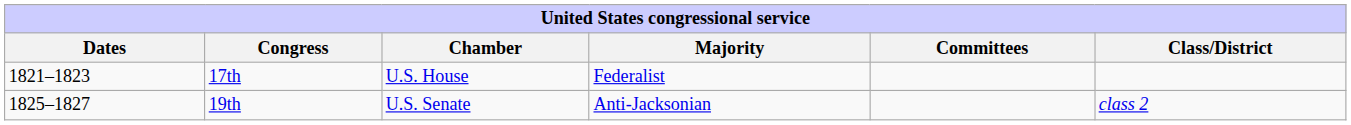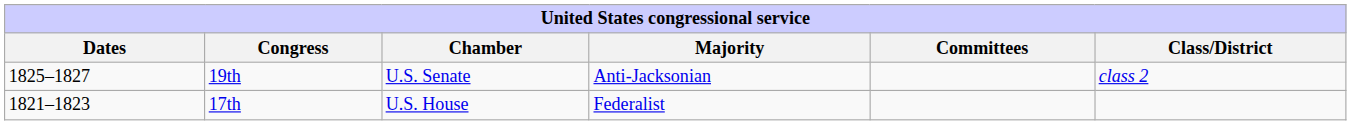 <table class=wikitable style="width: 94%" style="text-align: center;" align="center">
 <tr bgcolor=#cccccc>
 <th colspan=6 style="background: #ccccff;">United States congressional service</th>
 </tr>
 <tr>
 <th>Dates</th>
 <th>Congress</th>
 <th>Chamber</th>
 <th>Majority</th>
 <th>Committees</th>
 <th>Class/District</th>
 </tr>
 <tr>
+<td>1825–1827</td>
+<td><a href='#'>19th</a></td>
+<td><a href='#'>U.S. Senate</a></td>
+<td><a href='#'>Anti-Jacksonian</a></td>
+<td></td>
+<td><a href='#'><em>class 2</em></a></td>
+</tr>
+<tr>
 <td>1821–1823</td>
 <td><a href='#'>17th</a></td>
 <td><a href='#'>U.S. House</a></td>
 <td><a href='#'>Federalist</a></td>
 <td></td>
 <td></td>
 </tr>
-<tr>
-<td>1825–1827</td>
-<td><a href='#'>19th</a></td>
-<td><a href='#'>U.S. Senate</a></td>
-<td><a href='#'>Anti-Jacksonian</a></td>
-<td></td>
-<td><a href='#'><em>class 2</em></a></td>
-</tr>
 </table>
